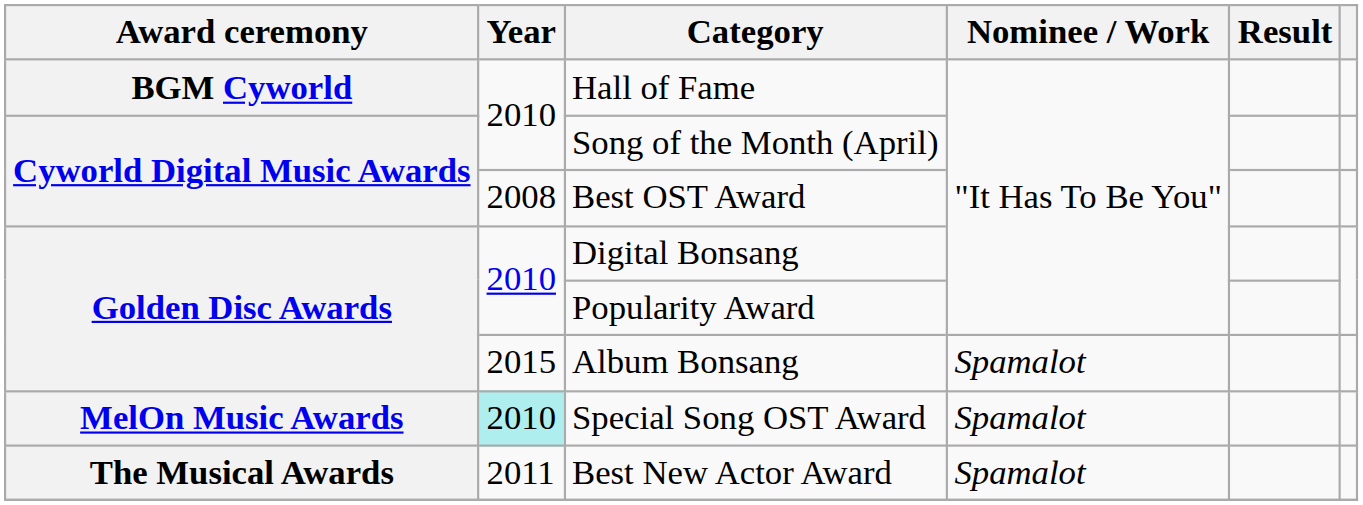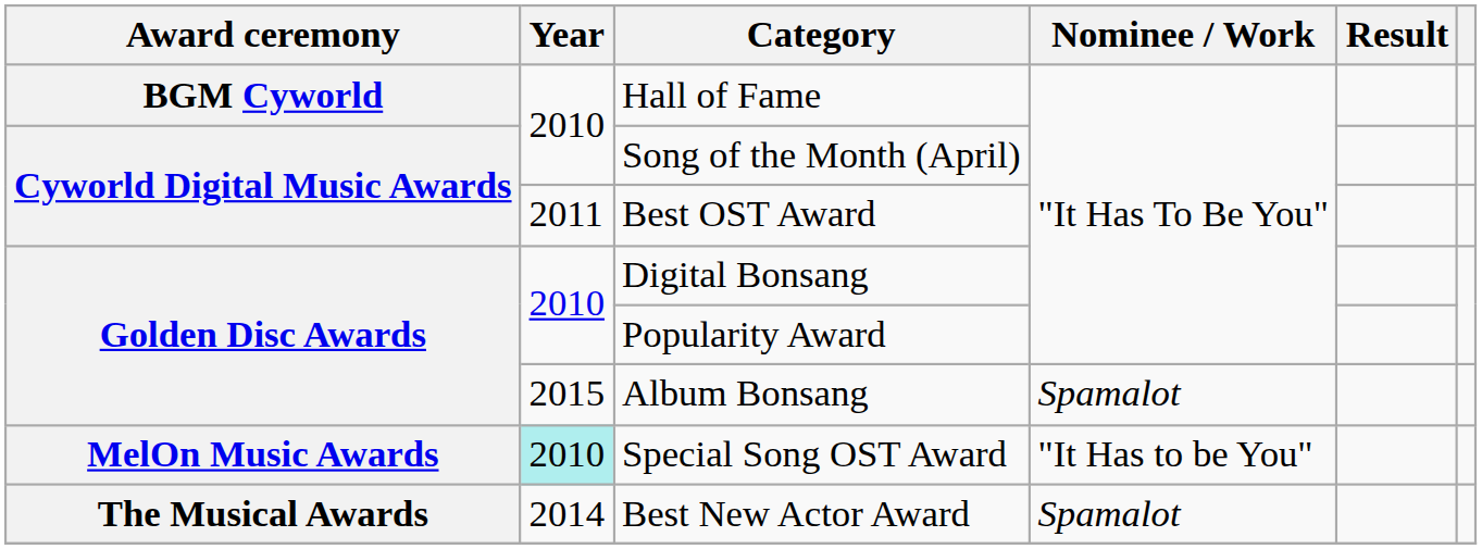 <table class="wikitable plainrowheaders sortable">
 <tr>
 <th scope="col">Award ceremony</th>
 <th scope="col">Year</th>
 <th scope="col">Category</th>
 <th scope="col">Nominee / Work</th>
 <th scope="col">Result</th>
 <th scope="col" class="unsortable"></th>
 </tr>
 <tr>
 <th scope="row">BGM <a href='#'>Cyworld</a></th>
 <td rowspan=2>2010</td>
 <td>Hall of Fame</td>
 <td rowspan=5>"It Has To Be You"</td>
 <td></td>
 <td></td>
 </tr>
 <tr>
 <th scope="row"  rowspan="2"><a href='#'>Cyworld Digital Music Awards</a></th>
 <td>Song of the Month (April)</td>
 <td></td>
 <td></td>
 </tr>
 <tr>
-<td>2008</td>
+<td>2011</td>
 <td>Best OST Award</td>
 <td></td>
 <td></td>
 </tr>
 <tr>
 <th scope="row"  rowspan="3"><a href='#'>Golden Disc Awards</a></th>
 <td rowspan=2><a href='#'>2010</a></td>
 <td>Digital Bonsang</td>
 <td></td>
 <td rowspan="2"></td>
 </tr>
 <tr>
 <td>Popularity Award</td>
 <td></td>
 </tr>
 <tr>
 <td>2015</td>
 <td>Album Bonsang</td>
 <td><em>Spamalot</em></td>
 <td></td>
 <td></td>
 </tr>
 <tr>
 <th scope="row"><a href='#'>MelOn Music Awards</a></th>
 <td style="background: paleturquoise;">2010</td>
 <td>Special Song OST Award</td>
-<td><em>Spamalot</em></td>
+<td>"It Has to be You"</td>
 <td></td>
 <td></td>
 </tr>
 <tr>
 <th scope="row">The Musical Awards</th>
-<td>2011</td>
+<td>2014</td>
 <td>Best New Actor Award</td>
 <td><em>Spamalot</em></td>
 <td></td>
 <td></td>
 </tr>
 <tr>
 </tr>
 </table>
